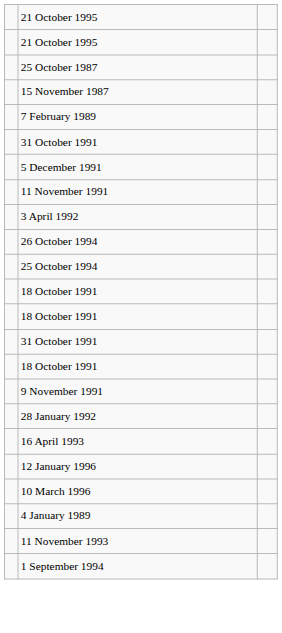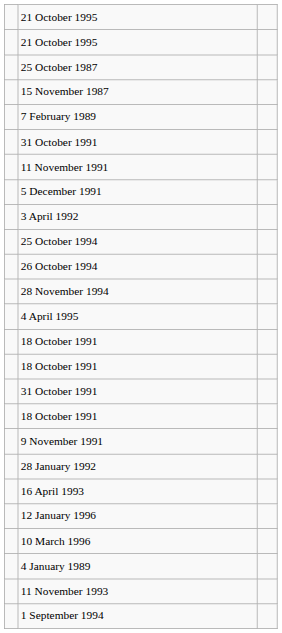 <table class="wikitable" style="font-size: 89%; float: left; width: 24em; margin-right: 1em; line-height: 1.65em">
 <tr>
 <td></td>
 <td>21 October 1995</td>
 <td><small></small> </td>
 </tr>
 <tr>
 <td></td>
 <td>21 October 1995</td>
 <td><small></small> </td>
 </tr>
 <tr>
 <td></td>
 <td>25 October 1987</td>
 <td><small></small> </td>
 </tr>
 <tr>
 <td></td>
 <td>15 November 1987</td>
 <td><small></small> </td>
 </tr>
 <tr>
 <td></td>
 <td>7 February 1989</td>
 <td><small></small> </td>
 </tr>
 <tr>
 <td></td>
 <td>31 October 1991</td>
 <td><small></small> </td>
 </tr>
 <tr>
 <td></td>
-<td>5 December 1991</td>
+<td>11 November 1991</td>
 <td><small></small> </td>
 </tr>
 <tr>
 <td></td>
-<td>11 November 1991</td>
+<td>5 December 1991</td>
 <td><small></small> </td>
 </tr>
 <tr>
 <td></td>
 <td>3 April 1992</td>
 <td><small></small> </td>
 </tr>
 <tr>
 <td></td>
+<td>25 October 1994</td>
+<td><small></small> </td>
+</tr>
+<tr>
+<td></td>
 <td>26 October 1994</td>
 <td><small></small> </td>
 </tr>
 <tr>
 <td></td>
-<td>25 October 1994</td>
+<td>28 November 1994</td>
+<td><small></small> </td>
+</tr>
+<tr>
+<td></td>
+<td>4 April 1995</td>
 <td><small></small> </td>
 </tr>
 <tr>
 <td></td>
 <td>18 October 1991</td>
 <td><small></small> </td>
 </tr>
 <tr>
 <td></td>
 <td>18 October 1991</td>
 <td><small></small> </td>
 </tr>
 <tr>
 <td></td>
 <td>31 October 1991</td>
 <td><small></small> </td>
 </tr>
 <tr>
 <td></td>
 <td>18 October 1991</td>
 <td><small></small> </td>
 </tr>
 <tr>
 <td></td>
 <td>9 November 1991</td>
 <td><small></small> </td>
 </tr>
 <tr>
 <td></td>
 <td>28 January 1992</td>
 <td><small></small> </td>
 </tr>
 <tr>
 <td></td>
 <td>16 April 1993</td>
 <td><small></small> </td>
 </tr>
 <tr>
 <td></td>
 <td>12 January 1996</td>
 <td><small></small> </td>
 </tr>
 <tr>
 <td></td>
 <td>10 March 1996</td>
 <td><small></small> </td>
 </tr>
 <tr>
 <td></td>
 <td>4 January 1989</td>
 <td><small></small> </td>
 </tr>
 <tr>
 <td></td>
 <td>11 November 1993</td>
 <td><small></small> </td>
 </tr>
 <tr>
 <td></td>
 <td>1 September 1994</td>
 <td><small></small> </td>
 </tr>
 </table>
